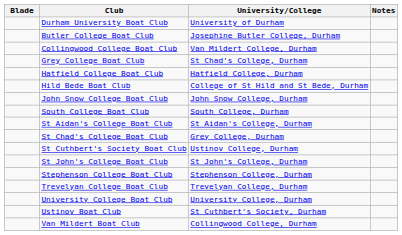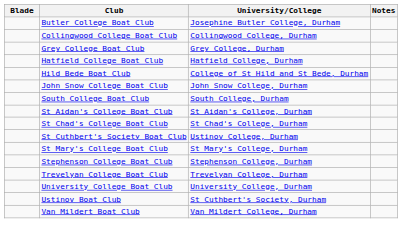 <table class=wikitable style=font-size:95%>
 <tr style="vertical-align:top; text-align:center;">
 <th style="width:50px;">Blade</th>
 <th>Club</th>
 <th>University/College</th>
 <th>Notes</th>
-</tr>
-<tr valign=top>
-<td align=center></td>
-<td><a href='#'>Durham University Boat Club</a></td>
-<td><a href='#'>University of Durham</a></td>
-<td></td>
 </tr>
 <tr valign=top>
 <td align=center></td>
 <td><a href='#'>Butler College Boat Club</a></td>
 <td><a href='#'>Josephine Butler College, Durham</a></td>
 <td></td>
 </tr>
 <tr valign=top>
 <td align=center></td>
 <td><a href='#'>Collingwood College Boat Club</a></td>
-<td><a href='#'>Van Mildert College, Durham</a></td>
+<td><a href='#'>Collingwood College, Durham</a></td>
 <td></td>
 </tr>
 <tr valign=top>
 <td align=center></td>
 <td><a href='#'>Grey College Boat Club</a></td>
-<td><a href='#'>St Chad's College, Durham</a></td>
+<td><a href='#'>Grey College, Durham</a></td>
 <td></td>
 </tr>
 <tr valign=top>
 <td align=center></td>
 <td><a href='#'>Hatfield College Boat Club</a></td>
 <td><a href='#'>Hatfield College, Durham</a></td>
 <td></td>
 </tr>
 <tr valign=top>
 <td align=center></td>
 <td><a href='#'>Hild Bede Boat Club</a></td>
 <td><a href='#'>College of St Hild and St Bede, Durham</a></td>
 <td></td>
 </tr>
 <tr valign=top>
 <td align=center></td>
 <td><a href='#'>John Snow College Boat Club</a></td>
 <td><a href='#'>John Snow College, Durham</a></td>
 <td></td>
 </tr>
 <tr valign=top>
 <td align=center></td>
 <td><a href='#'>South College Boat Club</a></td>
 <td><a href='#'>South College, Durham</a></td>
 <td></td>
 </tr>
 <tr valign=top>
 <td align=center></td>
 <td><a href='#'>St Aidan's College Boat Club</a></td>
 <td><a href='#'>St Aidan's College, Durham</a></td>
 <td></td>
 </tr>
 <tr valign=top>
 <td align=center></td>
 <td><a href='#'>St Chad's College Boat Club</a></td>
-<td><a href='#'>Grey College, Durham</a></td>
+<td><a href='#'>St Chad's College, Durham</a></td>
 <td></td>
 </tr>
 <tr valign=top>
 <td align=center></td>
 <td><a href='#'>St Cuthbert's Society Boat Club</a></td>
 <td><a href='#'>Ustinov College, Durham</a></td>
 <td></td>
 </tr>
 <tr valign=top>
 <td align=center></td>
-<td><a href='#'>St John's College Boat Club</a></td>
-<td><a href='#'>St John's College, Durham</a></td>
+<td><a href='#'>St Mary's College Boat Club</a></td>
+<td><a href='#'>St Mary's College, Durham</a></td>
 <td></td>
 </tr>
 <tr valign=top>
 <td align=center></td>
 <td><a href='#'>Stephenson College Boat Club</a></td>
 <td><a href='#'>Stephenson College, Durham</a></td>
 <td></td>
 </tr>
 <tr valign=top>
 <td align=center></td>
 <td><a href='#'>Trevelyan College Boat Club</a></td>
 <td><a href='#'>Trevelyan College, Durham</a></td>
 <td></td>
 </tr>
 <tr valign=top>
 <td align=center></td>
 <td><a href='#'>University College Boat Club</a></td>
 <td><a href='#'>University College, Durham</a></td>
 <td></td>
 </tr>
 <tr valign=top>
 <td align=center></td>
 <td><a href='#'>Ustinov Boat Club</a></td>
 <td><a href='#'>St Cuthbert's Society, Durham</a></td>
 <td></td>
 </tr>
 <tr valign=top>
 <td align=center></td>
 <td><a href='#'>Van Mildert Boat Club</a></td>
-<td><a href='#'>Collingwood College, Durham</a></td>
+<td><a href='#'>Van Mildert College, Durham</a></td>
 <td></td>
 </tr>
 </table>
